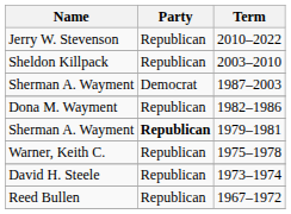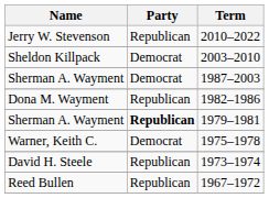 <table class="wikitable">
 <tr>
 <th>Name</th>
 <th>Party</th>
 <th>Term</th>
 </tr>
 <tr>
 <td>Jerry W. Stevenson</td>
 <td>Republican</td>
 <td>2010–2022</td>
 </tr>
 <tr>
 </tr>
 <tr>
 <td>Sheldon Killpack</td>
-<td>Republican</td>
+<td>Democrat</td>
 <td>2003–2010</td>
 </tr>
 <tr>
 </tr>
 <tr>
 <td>Sherman A. Wayment</td>
 <td>Democrat</td>
 <td>1987–2003</td>
 </tr>
 <tr>
 </tr>
 <tr>
 <td>Dona M. Wayment</td>
 <td>Republican</td>
 <td>1982–1986</td>
 </tr>
 <tr>
 </tr>
 <tr>
 <td>Sherman A. Wayment</td>
 <td><strong>Republican</strong></td>
 <td>1979–1981</td>
 </tr>
 <tr>
 </tr>
 <tr>
 <td>Warner, Keith C.</td>
-<td>Republican</td>
+<td>Democrat</td>
 <td>1975–1978</td>
 </tr>
 <tr>
 </tr>
 <tr>
 <td>David H. Steele</td>
 <td>Republican</td>
 <td>1973–1974</td>
 </tr>
 <tr>
 </tr>
 <tr>
 <td>Reed Bullen</td>
 <td>Republican</td>
 <td>1967–1972</td>
 </tr>
 <tr>
 </tr>
 </table>
